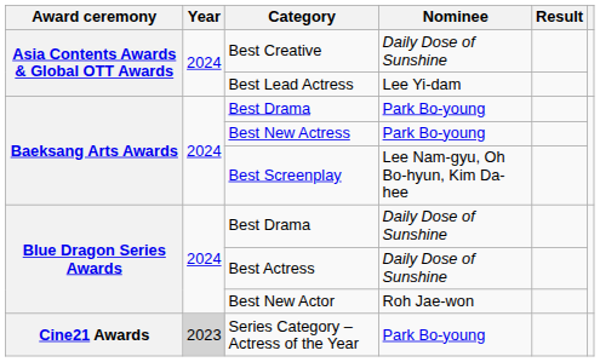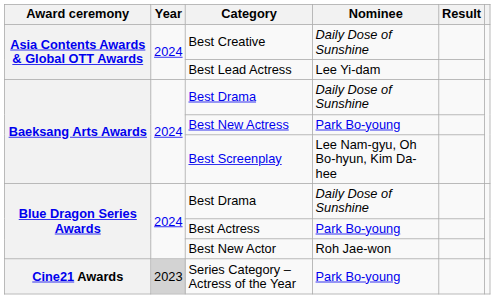 <table class="wikitable plainrowheaders sortable">
 <tr>
 <th scope="col">Award ceremony</th>
 <th scope="col">Year</th>
 <th scope="col">Category</th>
 <th scope="col">Nominee</th>
 <th scope="col">Result</th>
 <th scope="col" class="unsortable"></th>
 </tr>
 <tr>
 <th rowspan="2" scope="row"><a href='#'>Asia Contents Awards & Global OTT Awards</a></th>
 <td rowspan="2" style="text-align:center"><a href='#'>2024</a></td>
 <td>Best Creative</td>
 <td><em>Daily Dose of Sunshine</em></td>
 <td></td>
 <td rowspan="2" style="text-align:center"></td>
 </tr>
 <tr>
 <td>Best Lead Actress</td>
 <td>Lee Yi-dam</td>
 <td></td>
 </tr>
 <tr>
 <th scope="row" rowspan="3"><a href='#'>Baeksang Arts Awards</a></th>
 <td rowspan="3" style="text-align:center"><a href='#'>2024</a></td>
 <td><a href='#'>Best Drama</a></td>
-<td><a href='#'>Park Bo-young</a></td>
+<td><em>Daily Dose of Sunshine</em></td>
 <td></td>
 <td rowspan="3" style="text-align:center"></td>
 </tr>
 <tr>
 <td><a href='#'>Best New Actress</a></td>
 <td><a href='#'>Park Bo-young</a></td>
 <td></td>
 </tr>
 <tr>
 <td><a href='#'>Best Screenplay</a></td>
 <td>Lee Nam-gyu, Oh Bo-hyun, Kim Da-hee</td>
 <td></td>
 </tr>
 <tr>
 <th scope="row" rowspan="3"><a href='#'>Blue Dragon Series Awards</a></th>
 <td rowspan="3" style="text-align:center"><a href='#'>2024</a></td>
 <td>Best Drama</td>
 <td><em>Daily Dose of Sunshine</em></td>
 <td></td>
 <td rowspan="3" style="text-align:center"></td>
 </tr>
 <tr>
 <td>Best Actress</td>
-<td><em>Daily Dose of Sunshine</em></td>
+<td><a href='#'>Park Bo-young</a></td>
 <td></td>
 </tr>
 <tr>
 <td>Best New Actor</td>
 <td>Roh Jae-won</td>
 <td></td>
 </tr>
 <tr>
 <th scope="row"><a href='#'>Cine21</a> Awards</th>
 <td style="background: lightgrey; text-align:center">2023</td>
 <td>Series Category – Actress of the Year</td>
 <td><a href='#'>Park Bo-young</a></td>
 <td></td>
 <td style="text-align:center"></td>
 </tr>
 </table>
